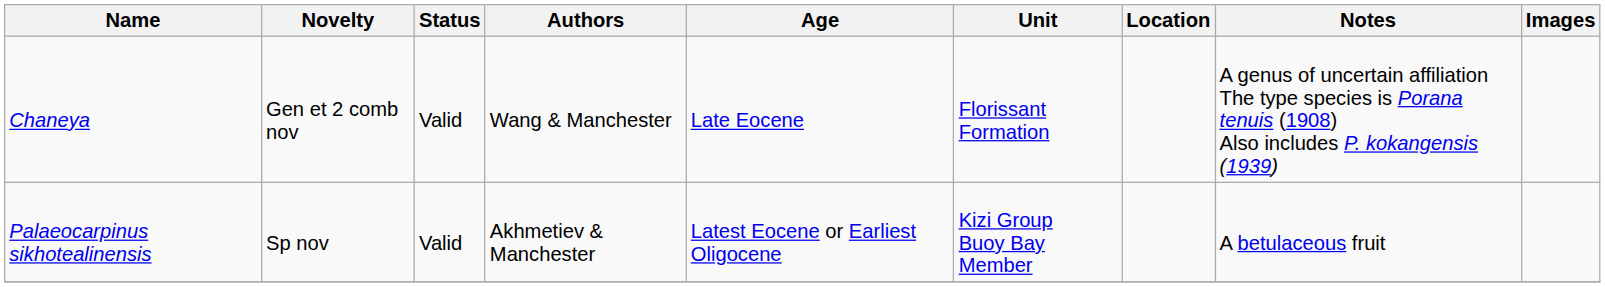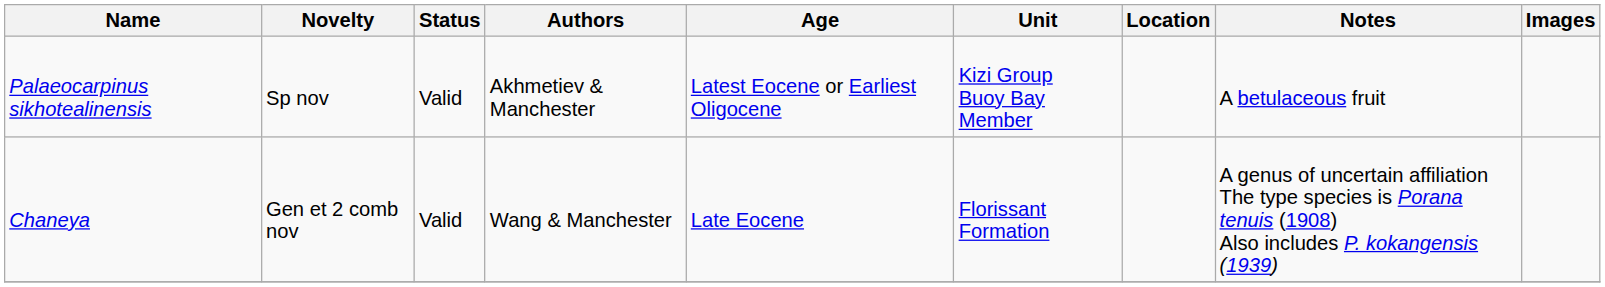 <table class="wikitable sortable" align="center" width="80%">
 <tr>
 <th>Name</th>
 <th>Novelty</th>
 <th>Status</th>
 <th>Authors</th>
 <th>Age</th>
 <th>Unit</th>
 <th>Location</th>
 <th>Notes</th>
 <th>Images</th>
 </tr>
 <tr>
+<td><br><em><a href='#'>Palaeocarpinus sikhotealinensis</a></em></td>
+<td><br>Sp nov</td>
+<td><br>Valid</td>
+<td><br>Akhmetiev & Manchester</td>
+<td><br><a href='#'>Latest Eocene</a> or <a href='#'>Earliest Oligocene</a></td>
+<td><br><a href='#'>Kizi Group</a><br><a href='#'>Buoy Bay Member</a></td>
+<td><br></td>
+<td><br>A <a href='#'>betulaceous</a> fruit</td>
+<td></td>
+</tr>
+<tr>
 <td><br><em><a href='#'>Chaneya</a></em></td>
 <td><br>Gen et 2 comb nov</td>
 <td><br>Valid</td>
 <td><br>Wang & Manchester</td>
 <td><br><a href='#'>Late Eocene</a></td>
 <td><br><a href='#'>Florissant Formation</a></td>
 <td><br></td>
 <td><br>A genus of uncertain affiliation<br> The type species is <em><a href='#'>Porana tenuis</a></em> (<a href='#'>1908</a>)<br>Also includes <em><a href='#'>P. kokangensis</a> (<a href='#'>1939</a>)</em></td>
 <td><br></td>
 </tr>
 <tr>
-<td><br><em><a href='#'>Palaeocarpinus sikhotealinensis</a></em></td>
-<td><br>Sp nov</td>
-<td><br>Valid</td>
-<td><br>Akhmetiev & Manchester</td>
-<td><br><a href='#'>Latest Eocene</a> or <a href='#'>Earliest Oligocene</a></td>
-<td><br><a href='#'>Kizi Group</a><br><a href='#'>Buoy Bay Member</a></td>
-<td><br></td>
-<td><br>A <a href='#'>betulaceous</a> fruit</td>
-<td></td>
-</tr>
-<tr>
 </tr>
 </table>
